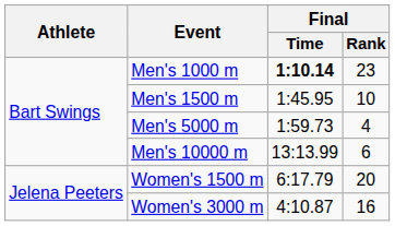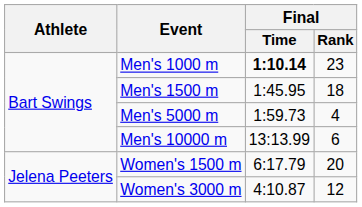 <table class="wikitable" style="font-size:90%">
 <tr>
 <th rowspan=2>Athlete</th>
 <th rowspan=2>Event</th>
 <th colspan=2>Final</th>
 </tr>
 <tr style="font-size:95%">
 <th>Time</th>
 <th>Rank</th>
 </tr>
 <tr align=center>
 <td align=left rowspan=4><a href='#'>Bart Swings</a></td>
 <td align=left><a href='#'>Men's 1000 m</a></td>
 <td><strong>1:10.14</strong></td>
 <td>23</td>
 </tr>
 <tr align=center>
 <td align=left><a href='#'>Men's 1500 m</a></td>
 <td>1:45.95</td>
-<td>10</td>
+<td>18</td>
 </tr>
 <tr align=center>
 <td align=left><a href='#'>Men's 5000 m</a></td>
 <td>1:59.73</td>
 <td>4</td>
 </tr>
 <tr align=center>
 <td align=left><a href='#'>Men's 10000 m</a></td>
 <td>13:13.99</td>
 <td>6</td>
 </tr>
 <tr align=center>
 <td align=left rowspan=2><a href='#'>Jelena Peeters</a></td>
 <td align=left><a href='#'>Women's 1500 m</a></td>
 <td>6:17.79</td>
 <td>20</td>
 </tr>
 <tr align=center>
 <td align=left><a href='#'>Women's 3000 m</a></td>
 <td>4:10.87</td>
-<td>16</td>
+<td>12</td>
 </tr>
 </table>
